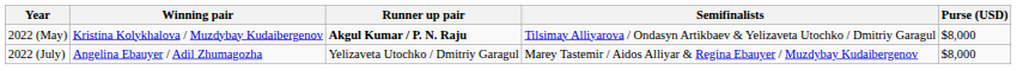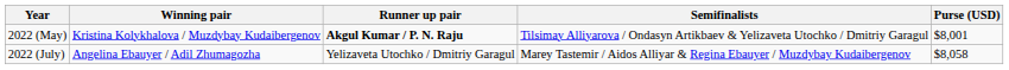 <table class="wikitable">
 <tr>
 <th scope="col">Year</th>
 <th scope="col">Winning pair</th>
 <th scope="col">Runner up pair</th>
 <th scope="col">Semifinalists</th>
 <th scope="col">Purse (USD)</th>
 </tr>
 <tr>
 <td>2022 (May)</td>
 <td> <a href='#'>Kristina Kolykhalova</a> / <a href='#'>Muzdybay Kudaibergenov</a></td>
 <td><strong> Akgul Kumar /  P. N. Raju</strong></td>
 <td> <a href='#'>Tilsimay Alliyarova</a> /  Ondasyn Artikbaev &  Yelizaveta Utochko / Dmitriy Garagul</td>
-<td>$8,000</td>
+<td>$8,001</td>
 </tr>
 <tr>
 <td>2022 (July)</td>
 <td> <a href='#'>Angelina Ebauyer</a> / <a href='#'>Adil Zhumagozha</a></td>
 <td> Yelizaveta Utochko / Dmitriy Garagul</td>
 <td> Marey Tastemir / Aidos Alliyar &  <a href='#'>Regina Ebauyer</a> / <a href='#'>Muzdybay Kudaibergenov</a></td>
-<td>$8,000</td>
+<td>$8,058</td>
 </tr>
 </table>
